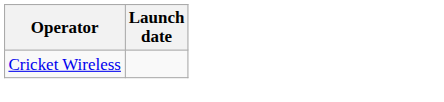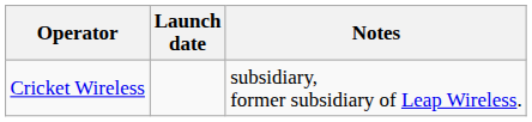 <table class="wikitable sortable" style="margin-top:2em">
 <tr>
 <th>Operator</th>
 <th>Launch<br>date</th>
+<th>Notes</th>
 </tr>
 <tr>
 <td><a href='#'>Cricket Wireless</a></td>
 <td></td>
+<td> subsidiary,<br>former subsidiary of <a href='#'>Leap Wireless</a>.</td>
 </tr>
 </table>
